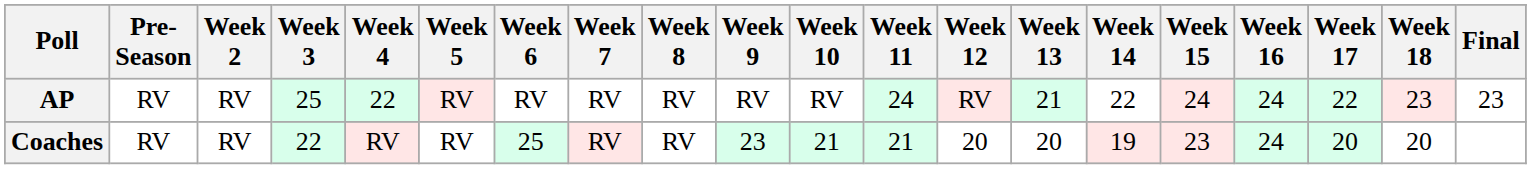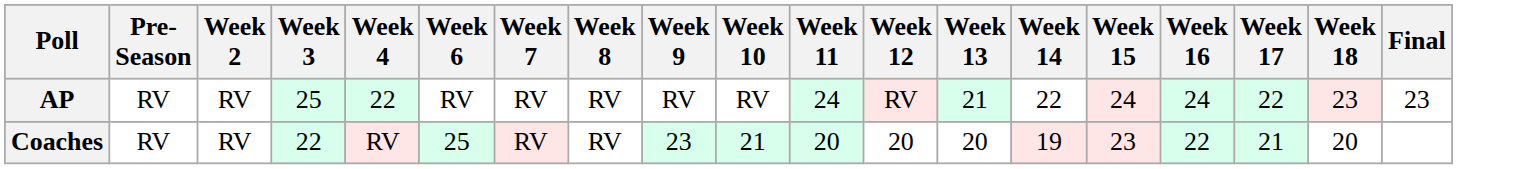 <table class="wikitable" style="white-space:nowrap;font-size:90%">
 <tr>
 <th>Poll</th>
 <th>Pre-<br>Season</th>
 <th>Week<br>2</th>
 <th>Week<br>3</th>
 <th>Week<br>4</th>
-<th>Week<br>5</th>
 <th>Week<br>6</th>
 <th>Week<br>7</th>
 <th>Week<br>8</th>
 <th>Week<br>9</th>
 <th>Week<br>10</th>
 <th>Week<br>11</th>
 <th>Week<br>12</th>
 <th>Week<br>13</th>
 <th>Week<br>14</th>
 <th>Week<br>15</th>
 <th>Week<br>16</th>
 <th>Week<br>17</th>
 <th>Week<br>18</th>
 <th>Final</th>
 </tr>
 <tr style="text-align:center;">
 <th>AP</th>
 <td style="background:#FFF;">RV</td>
 <td style="background:#FFF;">RV</td>
 <td style="background:#D8FFEB;">25</td>
 <td style="background:#D8FFEB;">22</td>
-<td style="background:#FFE6E6;">RV</td>
 <td style="background:#FFF;">RV</td>
 <td style="background:#FFF;">RV</td>
 <td style="background:#FFF;">RV</td>
 <td style="background:#FFF;">RV</td>
 <td style="background:#FFF;">RV</td>
 <td style="background:#D8FFEB;">24</td>
 <td style="background:#FFE6E6;">RV</td>
 <td style="background:#D8FFEB;">21</td>
 <td style="background:#FFF;">22</td>
 <td style="background:#FFE6E6;">24</td>
 <td style="background:#D8FFEB;">24</td>
 <td style="background:#D8FFEB;">22</td>
 <td style="background:#FFE6E6;">23</td>
 <td style="background:#FFF;">23</td>
 </tr>
 <tr style="text-align:center;">
 <th>Coaches</th>
 <td style="background:#FFF;">RV</td>
 <td style="background:#FFF;">RV</td>
 <td style="background:#D8FFEB;">22</td>
 <td style="background:#FFE6E6;">RV</td>
-<td style="background:#FFF;">RV</td>
 <td style="background:#D8FFEB;">25</td>
 <td style="background:#FFE6E6;">RV</td>
 <td style="background:#FFF;">RV</td>
 <td style="background:#D8FFEB;">23</td>
 <td style="background:#D8FFEB;">21</td>
-<td style="background:#D8FFEB;">21</td>
+<td style="background:#D8FFEB;">20</td>
 <td style="background:#FFF;">20</td>
 <td style="background:#FFF;">20</td>
 <td style="background:#FFE6E6;">19</td>
 <td style="background:#FFE6E6;">23</td>
-<td style="background:#D8FFEB;">24</td>
-<td style="background:#D8FFEB;">20</td>
+<td style="background:#D8FFEB;">22</td>
+<td style="background:#D8FFEB;">21</td>
 <td style="background:#FFF;">20</td>
 <td style="background:#FFF;"></td>
 </tr>
 </table>
